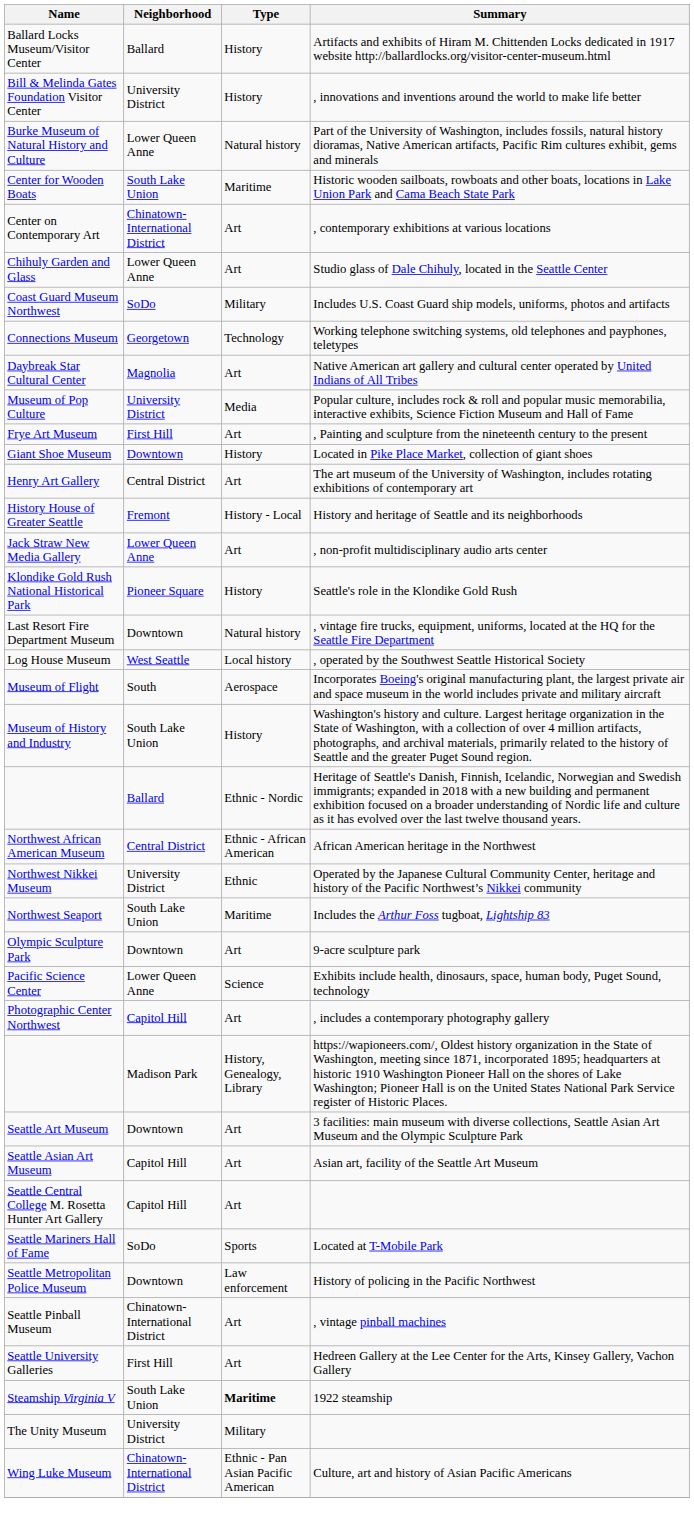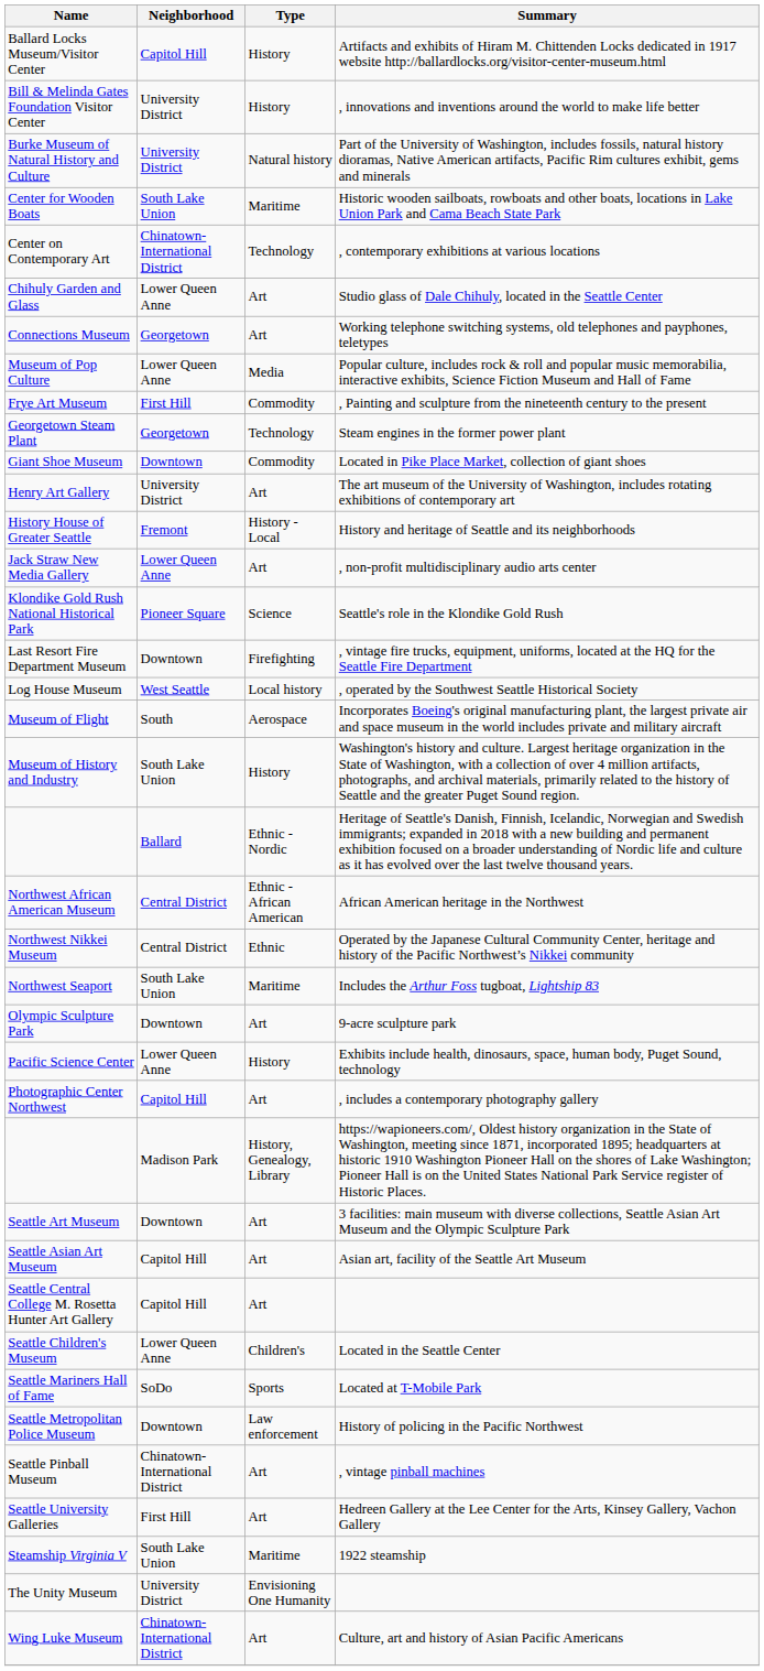 <table class="wikitable sortable">
 <tr>
 <th>Name</th>
 <th>Neighborhood</th>
 <th>Type</th>
 <th>Summary</th>
 </tr>
 <tr>
 <td>Ballard Locks Museum/Visitor Center</td>
-<td>Ballard</td>
+<td><a href='#'>Capitol Hill</a></td>
 <td>History</td>
 <td>Artifacts and exhibits of Hiram M. Chittenden Locks dedicated in 1917 website http://ballardlocks.org/visitor-center-museum.html</td>
 </tr>
 <tr>
 <td><a href='#'>Bill & Melinda Gates Foundation</a> Visitor Center</td>
 <td>University District</td>
 <td>History</td>
 <td>, innovations and inventions around the world to make life better </td>
 </tr>
 <tr>
 <td><a href='#'>Burke Museum of Natural History and Culture</a></td>
-<td>Lower Queen Anne</td>
+<td><a href='#'>University District</a></td>
 <td>Natural history</td>
 <td>Part of the University of Washington, includes fossils, natural history dioramas, Native American artifacts, Pacific Rim cultures exhibit, gems and minerals</td>
 </tr>
 <tr>
 <td><a href='#'>Center for Wooden Boats</a></td>
 <td><a href='#'>South Lake Union</a></td>
 <td>Maritime</td>
 <td>Historic wooden sailboats, rowboats and other boats, locations in <a href='#'>Lake Union Park</a> and <a href='#'>Cama Beach State Park</a></td>
 </tr>
 <tr>
 <td>Center on Contemporary Art</td>
 <td><a href='#'>Chinatown-International District</a></td>
-<td>Art</td>
+<td>Technology</td>
 <td>, contemporary exhibitions at various locations</td>
 </tr>
 <tr>
 <td><a href='#'>Chihuly Garden and Glass</a></td>
 <td>Lower Queen Anne</td>
 <td>Art</td>
 <td>Studio glass of <a href='#'>Dale Chihuly</a>, located in the <a href='#'>Seattle Center</a></td>
 </tr>
 <tr>
-<td><a href='#'>Coast Guard Museum Northwest</a></td>
-<td><a href='#'>SoDo</a></td>
-<td>Military</td>
-<td>Includes U.S. Coast Guard ship models, uniforms, photos and artifacts</td>
-</tr>
-<tr>
 <td><a href='#'>Connections Museum</a></td>
 <td><a href='#'>Georgetown</a></td>
-<td>Technology</td>
+<td>Art</td>
 <td> Working telephone switching systems, old telephones and payphones, teletypes</td>
 </tr>
 <tr>
-<td><a href='#'>Daybreak Star Cultural Center</a></td>
-<td><a href='#'>Magnolia</a></td>
-<td>Art</td>
-<td>Native American art gallery and cultural center operated by <a href='#'>United Indians of All Tribes</a></td>
-</tr>
-<tr>
 <td><a href='#'>Museum of Pop Culture</a></td>
-<td><a href='#'>University District</a></td>
+<td>Lower Queen Anne</td>
 <td>Media</td>
 <td>Popular culture, includes rock & roll and popular music memorabilia, interactive exhibits, Science Fiction Museum and Hall of Fame</td>
 </tr>
 <tr>
 <td><a href='#'>Frye Art Museum</a></td>
 <td><a href='#'>First Hill</a></td>
-<td>Art</td>
+<td>Commodity</td>
 <td>, Painting and sculpture from the nineteenth century to the present</td>
+</tr>
+<tr>
+<td><a href='#'>Georgetown Steam Plant</a></td>
+<td><a href='#'>Georgetown</a></td>
+<td>Technology</td>
+<td>Steam engines in the former power plant</td>
 </tr>
 <tr>
 <td><a href='#'>Giant Shoe Museum</a></td>
 <td><a href='#'>Downtown</a></td>
-<td>History</td>
+<td>Commodity</td>
 <td>Located in <a href='#'>Pike Place Market</a>, collection of giant shoes</td>
 </tr>
 <tr>
 <td><a href='#'>Henry Art Gallery</a></td>
-<td>Central District</td>
+<td>University District</td>
 <td>Art</td>
 <td>The art museum of the University of Washington, includes rotating exhibitions of contemporary art</td>
 </tr>
 <tr>
 <td><a href='#'>History House of Greater Seattle</a></td>
 <td><a href='#'>Fremont</a></td>
 <td>History - Local</td>
 <td>History and heritage of Seattle and its neighborhoods</td>
 </tr>
 <tr>
 <td><a href='#'>Jack Straw New Media Gallery</a></td>
 <td><a href='#'>Lower Queen Anne</a></td>
 <td>Art</td>
 <td>, non-profit multidisciplinary audio arts center</td>
 </tr>
 <tr>
 <td><a href='#'>Klondike Gold Rush National Historical Park</a></td>
 <td><a href='#'>Pioneer Square</a></td>
-<td>History</td>
+<td>Science</td>
 <td>Seattle's role in the Klondike Gold Rush</td>
 </tr>
 <tr>
 <td>Last Resort Fire Department Museum</td>
 <td>Downtown</td>
-<td>Natural history</td>
+<td>Firefighting</td>
 <td>, vintage fire trucks, equipment, uniforms, located at the HQ for the <a href='#'>Seattle Fire Department</a></td>
 </tr>
 <tr>
 <td>Log House Museum</td>
 <td><a href='#'>West Seattle</a></td>
 <td>Local history</td>
 <td>, operated by the Southwest Seattle Historical Society</td>
 </tr>
 <tr>
 <td><a href='#'>Museum of Flight</a></td>
 <td>South</td>
 <td>Aerospace</td>
 <td>Incorporates <a href='#'>Boeing</a>'s original manufacturing plant, the largest private air and space museum in the world includes private and military aircraft</td>
 </tr>
 <tr>
 <td><a href='#'>Museum of History and Industry</a></td>
 <td>South Lake Union</td>
 <td>History</td>
 <td>Washington's history and culture. Largest heritage organization in the State of Washington, with a collection of over 4 million artifacts, photographs, and archival materials, primarily related to the history of Seattle and the greater Puget Sound region.</td>
 </tr>
 <tr>
 <td></td>
 <td><a href='#'>Ballard</a></td>
 <td>Ethnic - Nordic</td>
 <td>Heritage of Seattle's Danish, Finnish, Icelandic, Norwegian and Swedish immigrants; expanded in 2018 with a new building and permanent exhibition focused on a broader understanding of Nordic life and culture as it has evolved over the last twelve thousand years.</td>
 </tr>
 <tr>
 <td><a href='#'>Northwest African American Museum</a></td>
 <td><a href='#'>Central District</a></td>
 <td>Ethnic - African American</td>
 <td>African American heritage in the Northwest</td>
 </tr>
 <tr>
 <td><a href='#'>Northwest Nikkei Museum</a></td>
-<td>University District</td>
+<td>Central District</td>
 <td>Ethnic</td>
 <td>Operated by the Japanese Cultural Community Center, heritage and history of the Pacific Northwest’s <a href='#'>Nikkei</a> community</td>
 </tr>
 <tr>
 <td><a href='#'>Northwest Seaport</a></td>
 <td>South Lake Union</td>
 <td>Maritime</td>
 <td>Includes the <em><a href='#'>Arthur Foss</a></em> tugboat, <em><a href='#'>Lightship 83</a></em></td>
 </tr>
 <tr>
 <td><a href='#'>Olympic Sculpture Park</a></td>
 <td>Downtown</td>
 <td>Art</td>
 <td>9-acre sculpture park</td>
 </tr>
 <tr>
 <td><a href='#'>Pacific Science Center</a></td>
 <td>Lower Queen Anne</td>
-<td>Science</td>
+<td>History</td>
 <td>Exhibits include health, dinosaurs, space, human body, Puget Sound, technology</td>
 </tr>
 <tr>
 <td><a href='#'>Photographic Center Northwest</a></td>
 <td><a href='#'>Capitol Hill</a></td>
 <td>Art</td>
 <td>, includes a contemporary photography gallery</td>
 </tr>
 <tr>
 <td></td>
 <td>Madison Park</td>
 <td>History, Genealogy, Library</td>
 <td>https://wapioneers.com/, Oldest history organization in the State of Washington, meeting since 1871, incorporated 1895; headquarters at historic 1910 Washington Pioneer Hall on the shores of Lake Washington; Pioneer Hall is on the United States National Park Service register of Historic Places.</td>
 </tr>
 <tr>
 <td><a href='#'>Seattle Art Museum</a></td>
 <td>Downtown</td>
 <td>Art</td>
 <td>3 facilities: main museum with diverse collections, Seattle Asian Art Museum and the Olympic Sculpture Park</td>
 </tr>
 <tr>
 <td><a href='#'>Seattle Asian Art Museum</a></td>
 <td>Capitol Hill</td>
 <td>Art</td>
 <td>Asian art, facility of the Seattle Art Museum</td>
 </tr>
 <tr>
 <td><a href='#'>Seattle Central College</a> M. Rosetta Hunter Art Gallery</td>
 <td>Capitol Hill</td>
 <td>Art</td>
 <td></td>
 </tr>
 <tr>
+<td><a href='#'>Seattle Children's Museum</a></td>
+<td>Lower Queen Anne</td>
+<td>Children's</td>
+<td>Located in the Seattle Center</td>
+</tr>
+<tr>
 <td><a href='#'>Seattle Mariners Hall of Fame</a></td>
 <td>SoDo</td>
 <td>Sports</td>
 <td>Located at <a href='#'>T-Mobile Park</a></td>
 </tr>
 <tr>
 <td><a href='#'>Seattle Metropolitan Police Museum</a></td>
 <td>Downtown</td>
 <td>Law enforcement</td>
 <td>History of policing in the Pacific Northwest</td>
 </tr>
 <tr>
 <td>Seattle Pinball Museum</td>
 <td>Chinatown-International District</td>
 <td>Art</td>
 <td>, vintage <a href='#'>pinball machines</a></td>
 </tr>
 <tr>
 <td><a href='#'>Seattle University</a> Galleries</td>
 <td>First Hill</td>
 <td>Art</td>
 <td>Hedreen Gallery at the Lee Center for the Arts, Kinsey Gallery, Vachon Gallery</td>
 </tr>
 <tr>
 <td><a href='#'>Steamship <em>Virginia V</em></a></td>
 <td>South Lake Union</td>
-<td><strong>Maritime</strong></td>
+<td>Maritime</td>
 <td>1922 steamship</td>
 </tr>
 <tr>
 <td>The Unity Museum</td>
 <td>University District</td>
-<td>Military</td>
+<td>Envisioning One Humanity</td>
 <td></td>
 </tr>
 <tr>
 <td><a href='#'>Wing Luke Museum</a></td>
 <td><a href='#'>Chinatown-International District</a></td>
-<td>Ethnic - Pan Asian Pacific American</td>
+<td>Art</td>
 <td>Culture, art and history of Asian Pacific Americans</td>
 </tr>
 <tr>
 </tr>
 </table>
